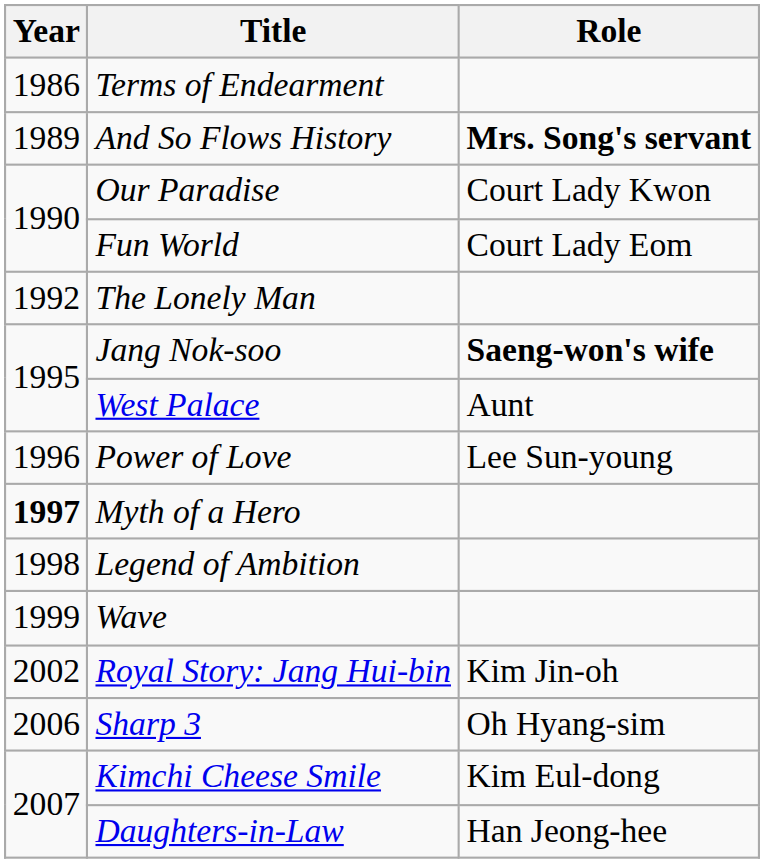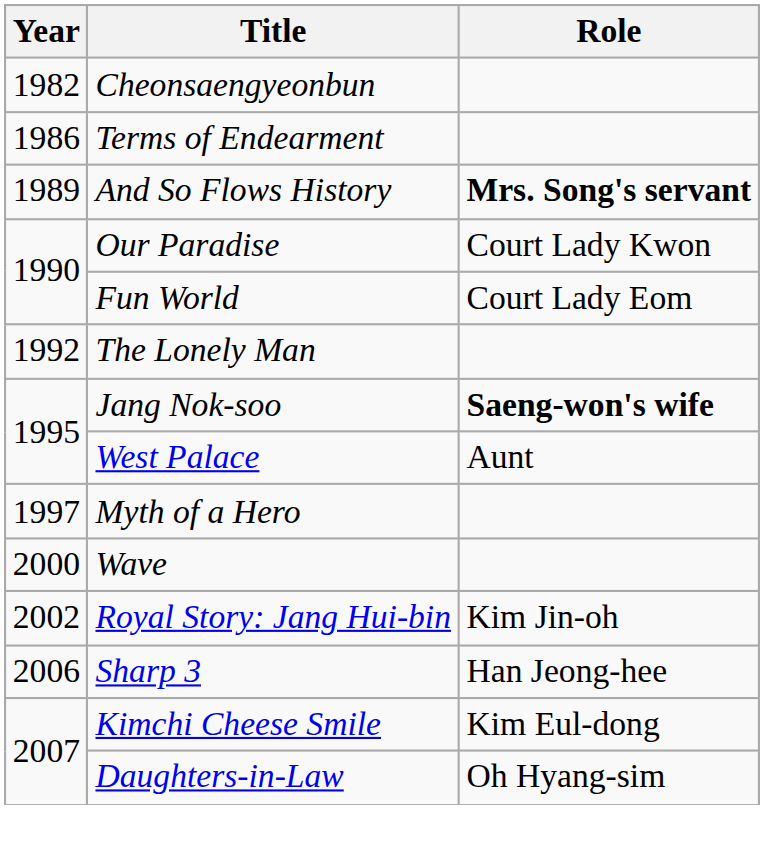 <table class="wikitable sortable">
 <tr>
 <th>Year</th>
 <th>Title</th>
 <th>Role</th>
+</tr>
+<tr>
+<td>1982</td>
+<td><em>Cheonsaengyeonbun</em></td>
+<td></td>
 </tr>
 <tr>
 <td>1986</td>
 <td><em>Terms of Endearment</em></td>
 <td></td>
 </tr>
 <tr>
 <td>1989</td>
 <td><em>And So Flows History</em></td>
 <td><strong>Mrs. Song's servant</strong></td>
 </tr>
 <tr>
 <td rowspan=2>1990</td>
 <td><em>Our Paradise</em></td>
 <td>Court Lady Kwon</td>
 </tr>
 <tr>
 <td><em>Fun World</em></td>
 <td>Court Lady Eom</td>
 </tr>
 <tr>
 <td>1992</td>
 <td><em>The Lonely Man</em></td>
 <td></td>
 </tr>
 <tr>
 <td rowspan=2>1995</td>
 <td><em>Jang Nok-soo</em></td>
 <td><strong>Saeng-won's wife</strong></td>
 </tr>
 <tr>
 <td><em><a href='#'>West Palace</a></em></td>
 <td>Aunt</td>
 </tr>
 <tr>
-<td>1996</td>
-<td><em>Power of Love</em></td>
-<td>Lee Sun-young</td>
-</tr>
-<tr>
-<td><strong>1997</strong></td>
+<td>1997</td>
 <td><em>Myth of a Hero</em></td>
 <td></td>
 </tr>
 <tr>
-<td>1998</td>
-<td><em>Legend of Ambition</em></td>
-<td></td>
-</tr>
-<tr>
-<td>1999</td>
+<td>2000</td>
 <td><em>Wave</em></td>
 <td></td>
 </tr>
 <tr>
 <td>2002</td>
 <td><em><a href='#'>Royal Story: Jang Hui-bin</a></em></td>
 <td>Kim Jin-oh</td>
 </tr>
 <tr>
 <td>2006</td>
 <td><em><a href='#'>Sharp 3</a></em></td>
-<td>Oh Hyang-sim</td>
+<td>Han Jeong-hee</td>
 </tr>
 <tr>
 <td rowspan=2>2007</td>
 <td><em><a href='#'>Kimchi Cheese Smile</a></em></td>
 <td>Kim Eul-dong</td>
 </tr>
 <tr>
 <td><em><a href='#'>Daughters-in-Law</a></em></td>
-<td>Han Jeong-hee</td>
+<td>Oh Hyang-sim</td>
 </tr>
 </table>
